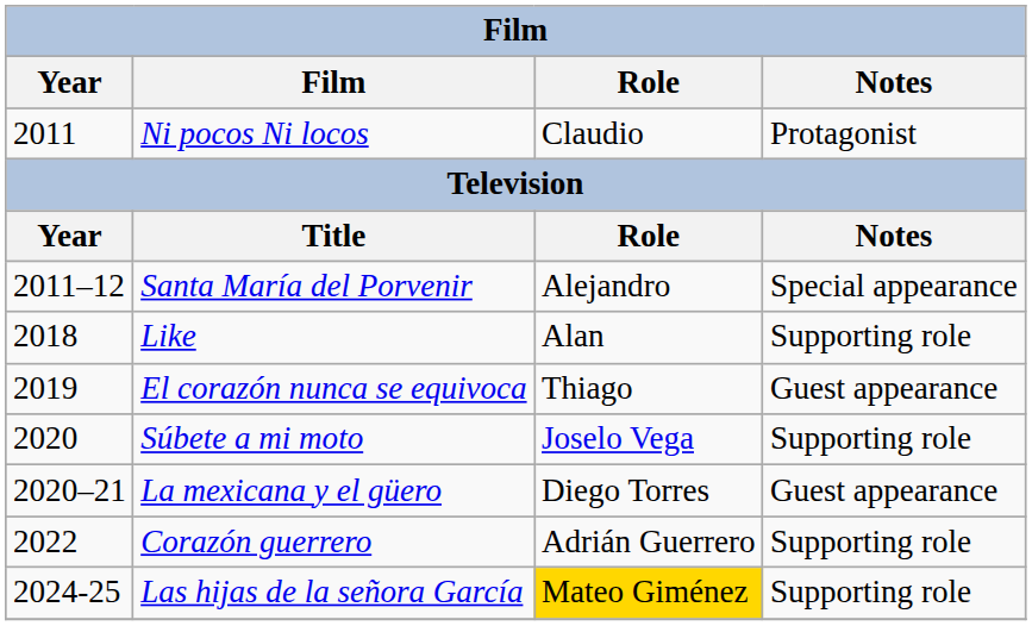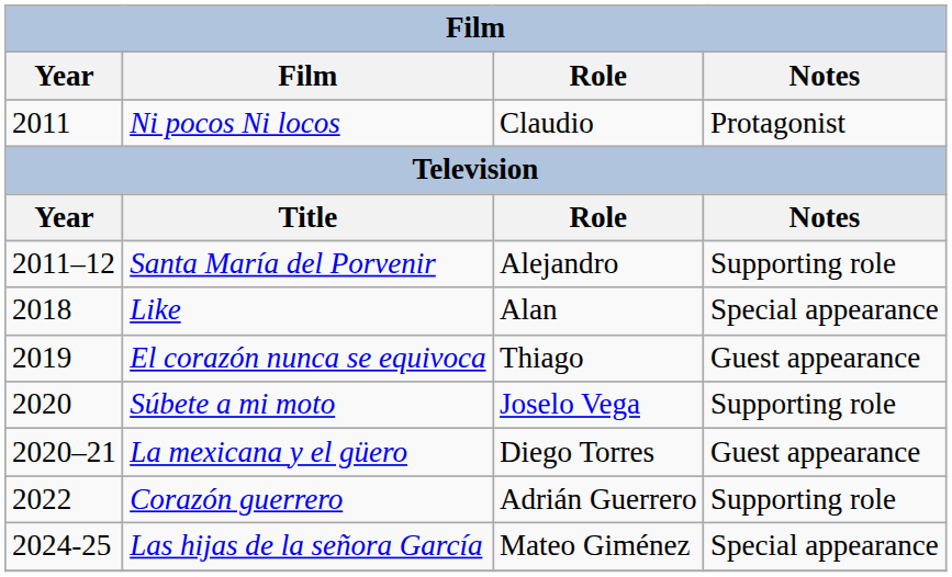 <table class="wikitable">
 <tr>
 <th colspan="4" style="background: LightSteelBlue;">Film</th>
 </tr>
 <tr style="background:#ccc; text-align:center;">
 <th>Year</th>
 <th>Film</th>
 <th>Role</th>
 <th>Notes</th>
 </tr>
 <tr>
 <td>2011</td>
 <td><em><a href='#'>Ni pocos Ni locos</a></em></td>
 <td>Claudio</td>
 <td>Protagonist</td>
 </tr>
 <tr style="background:#ccc; text-align:center;">
 <th colspan="4" style="background: LightSteelBlue;">Television</th>
 </tr>
 <tr style="background:#ccc; text-align:center;">
 <th>Year</th>
 <th>Title</th>
 <th>Role</th>
 <th>Notes</th>
 </tr>
 <tr>
 <td>2011–12</td>
 <td><em><a href='#'>Santa María del Porvenir</a></em></td>
 <td>Alejandro</td>
-<td>Special appearance</td>
+<td>Supporting role</td>
 </tr>
 <tr>
 <td>2018</td>
 <td><em><a href='#'>Like</a></em></td>
 <td>Alan</td>
-<td>Supporting role</td>
+<td>Special appearance</td>
 </tr>
 <tr>
 <td>2019</td>
 <td><em><a href='#'>El corazón nunca se equivoca</a></em></td>
 <td>Thiago</td>
 <td>Guest appearance</td>
 </tr>
 <tr>
 <td>2020</td>
 <td><em><a href='#'>Súbete a mi moto</a></em></td>
 <td><a href='#'>Joselo Vega</a></td>
 <td>Supporting role</td>
 </tr>
 <tr>
 <td>2020–21</td>
 <td><em><a href='#'>La mexicana y el güero</a></em></td>
 <td>Diego Torres</td>
 <td>Guest appearance</td>
 </tr>
 <tr>
 <td>2022</td>
 <td><em><a href='#'>Corazón guerrero</a></em></td>
 <td>Adrián Guerrero</td>
 <td>Supporting role</td>
 </tr>
 <tr>
 <td>2024-25</td>
 <td><em><a href='#'>Las hijas de la señora García</a></em></td>
-<td style="background: gold;">Mateo Giménez</td>
-<td>Supporting role</td>
+<td>Mateo Giménez</td>
+<td>Special appearance</td>
 </tr>
 <tr>
 </tr>
 </table>
